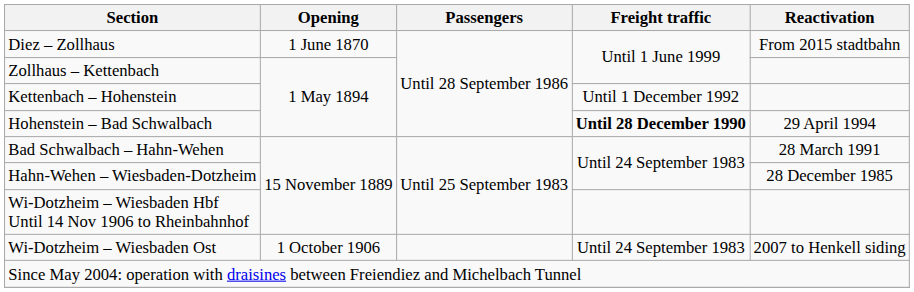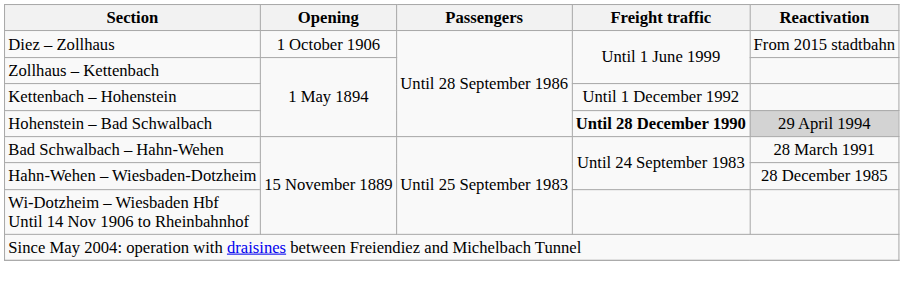 <table class="wikitable centred" style="text-align:center;" align="center">
 <tr bgcolor=#EFEFEF>
 <th>Section</th>
 <th>Opening</th>
 <th>Passengers</th>
 <th>Freight traffic</th>
 <th>Reactivation</th>
 </tr>
 <tr>
 <td style="text-align:left;">Diez – Zollhaus</td>
-<td>1 June 1870</td>
+<td>1 October 1906</td>
 <td rowspan="4">Until 28 September 1986</td>
 <td rowspan="2">Until 1 June 1999</td>
 <td>From 2015 stadtbahn</td>
 </tr>
 <tr>
 <td style="text-align:left;">Zollhaus – Kettenbach</td>
 <td rowspan="3">1 May 1894</td>
 <td></td>
 </tr>
 <tr>
 <td style="text-align:left;">Kettenbach – Hohenstein</td>
 <td>Until 1 December 1992</td>
 <td></td>
 </tr>
 <tr>
 <td style="text-align:left;">Hohenstein – Bad Schwalbach</td>
 <td><strong>Until 28 December 1990</strong></td>
-<td>29 April 1994 </td>
+<td style="background: lightgrey;">29 April 1994 </td>
 </tr>
 <tr>
 <td style="text-align:left;">Bad Schwalbach – Hahn-Wehen</td>
 <td rowspan="3">15 November 1889</td>
 <td rowspan="3">Until 25 September 1983</td>
 <td rowspan="2">Until 24 September 1983</td>
 <td>28 March 1991 </td>
 </tr>
 <tr>
 <td style="text-align:left;">Hahn-Wehen – Wiesbaden-Dotzheim</td>
 <td>28 December 1985 </td>
 </tr>
 <tr>
 <td style="text-align:left;">Wi-Dotzheim – Wiesbaden Hbf<br>Until 14 Nov 1906 to Rheinbahnhof</td>
 <td></td>
 <td></td>
 </tr>
 <tr>
-<td style="text-align:left;">Wi-Dotzheim – Wiesbaden Ost</td>
-<td>1 October 1906</td>
-<td></td>
-<td>Until 24 September 1983</td>
-<td>2007 to Henkell siding</td>
-</tr>
-<tr>
 <td style="text-align:left;" colspan=5>Since May 2004: operation with <a href='#'>draisines</a> between Freiendiez and Michelbach Tunnel</td>
 </tr>
 <tr>
 </tr>
 </table>
